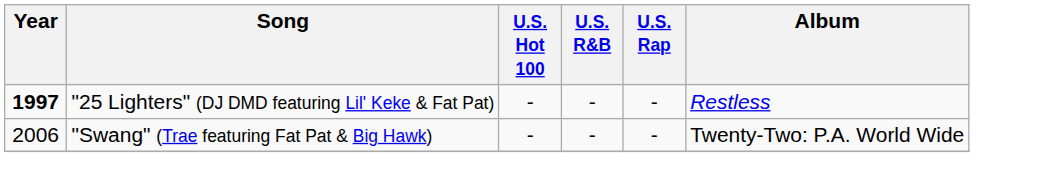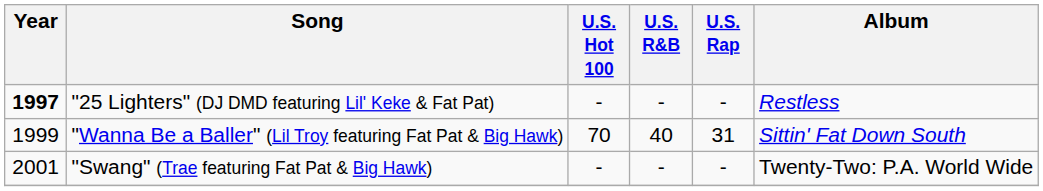 <table class="wikitable">
 <tr>
 <th align="center" valign="top" width="40">Year</th>
 <th align="left" valign="top">Song</th>
 <th align="center" valign="top" width="40"><small><a href='#'>U.S. Hot 100</a></small></th>
 <th align="center" valign="top" width="40"><small><a href='#'>U.S. R&B</a></small></th>
 <th align="center" valign="top" width="40"><small><a href='#'>U.S. Rap</a></small></th>
 <th align="left" valign="top">Album</th>
 </tr>
 <tr>
 <td align="center" valign="top"><strong>1997</strong></td>
 <td align="left" valign="top">"25 Lighters" <small>(DJ DMD featuring <a href='#'>Lil' Keke</a> & Fat Pat)</small></td>
 <td align="center" valign="top">-</td>
 <td align="center" valign="top">-</td>
 <td align="center" valign="top">-</td>
 <td align="left" valign="top"><em><a href='#'>Restless</a></em></td>
 </tr>
 <tr>
-<td align="center" valign="top">2006</td>
+<td align="center" valign="top">1999</td>
+<td align="left" valign="top">"<a href='#'>Wanna Be a Baller</a>" <small>(<a href='#'>Lil Troy</a> featuring Fat Pat & <a href='#'>Big Hawk</a>)</small></td>
+<td align="center" valign="top">70</td>
+<td align="center" valign="top">40</td>
+<td align="center" valign="top">31</td>
+<td align="left" valign="top"><em><a href='#'>Sittin' Fat Down South</a></em></td>
+</tr>
+<tr>
+<td align="center" valign="top">2001</td>
 <td align="left" valign="top">"Swang" <small>(<a href='#'>Trae</a> featuring Fat Pat & <a href='#'>Big Hawk</a>)</small></td>
 <td align="center" valign="top">-</td>
 <td align="center" valign="top">-</td>
 <td align="center" valign="top">-</td>
 <td align="left" valign="top">Twenty-Two: P.A. World Wide</td>
 </tr>
 <tr>
 </tr>
 </table>
